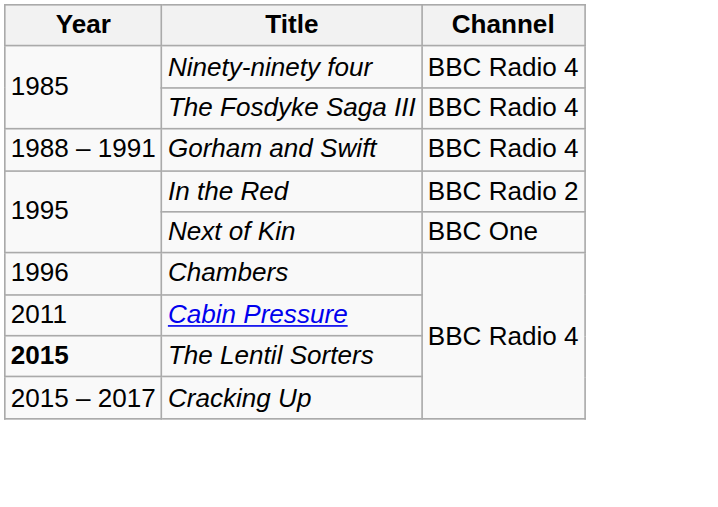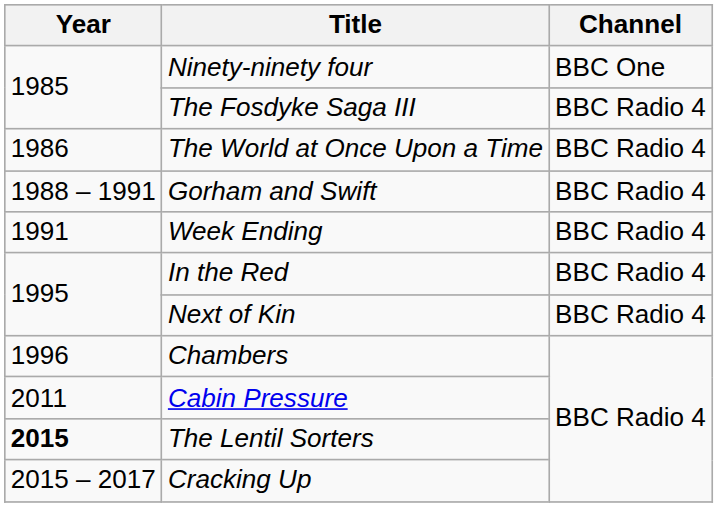 <table class="wikitable sortable">
 <tr>
 <th>Year</th>
 <th>Title</th>
 <th>Channel</th>
 </tr>
 <tr>
 <td rowspan="2">1985</td>
 <td><em>Ninety-ninety four</em></td>
+<td>BBC One</td>
+</tr>
+<tr>
+<td><em>The Fosdyke Saga III</em></td>
 <td>BBC Radio 4</td>
 </tr>
 <tr>
-<td><em>The Fosdyke Saga III</em></td>
+<td>1986</td>
+<td><em>The World at Once Upon a Time</em></td>
 <td>BBC Radio 4</td>
 </tr>
 <tr>
 <td>1988 – 1991</td>
 <td><em>Gorham and Swift</em></td>
 <td>BBC Radio 4</td>
 </tr>
 <tr>
+<td>1991</td>
+<td><em>Week Ending</em></td>
+<td>BBC Radio 4</td>
+</tr>
+<tr>
 <td rowspan="2">1995</td>
 <td><em>In the Red</em></td>
-<td>BBC Radio 2</td>
+<td>BBC Radio 4</td>
 </tr>
 <tr>
 <td><em>Next of Kin</em></td>
-<td>BBC One</td>
+<td>BBC Radio 4</td>
 </tr>
 <tr>
 <td>1996</td>
 <td><em>Chambers</em></td>
 <td rowspan="4">BBC Radio 4</td>
 </tr>
 <tr>
 <td>2011</td>
 <td><em><a href='#'>Cabin Pressure</a></em></td>
 </tr>
 <tr>
 <td><strong>2015</strong></td>
 <td><em>The Lentil Sorters</em></td>
 </tr>
 <tr>
 <td>2015 – 2017</td>
 <td><em>Cracking Up</em></td>
 </tr>
 </table>
